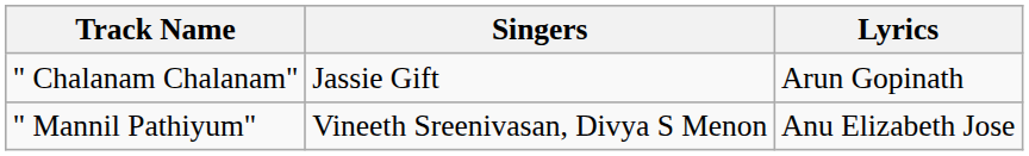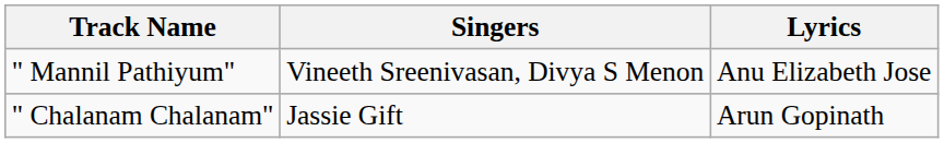 <table class="wikitable">
 <tr>
 <th>Track Name</th>
 <th>Singers</th>
 <th>Lyrics</th>
 </tr>
 <tr>
+<td>"	Mannil Pathiyum"</td>
+<td>Vineeth Sreenivasan, Divya S Menon</td>
+<td>Anu Elizabeth Jose</td>
+</tr>
+<tr>
 <td>"	Chalanam Chalanam"</td>
 <td>Jassie Gift</td>
 <td>Arun Gopinath</td>
 </tr>
-<tr>
-<td>"	Mannil Pathiyum"</td>
-<td>Vineeth Sreenivasan, Divya S Menon</td>
-<td>Anu Elizabeth Jose</td>
-</tr>
 </table>
